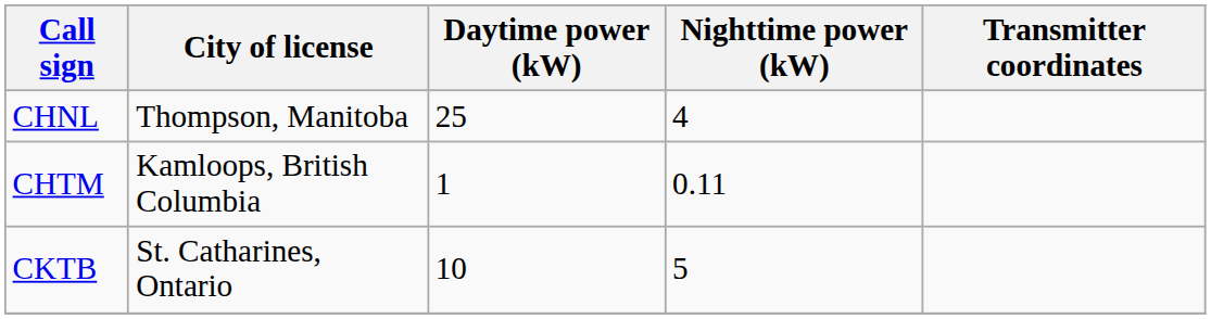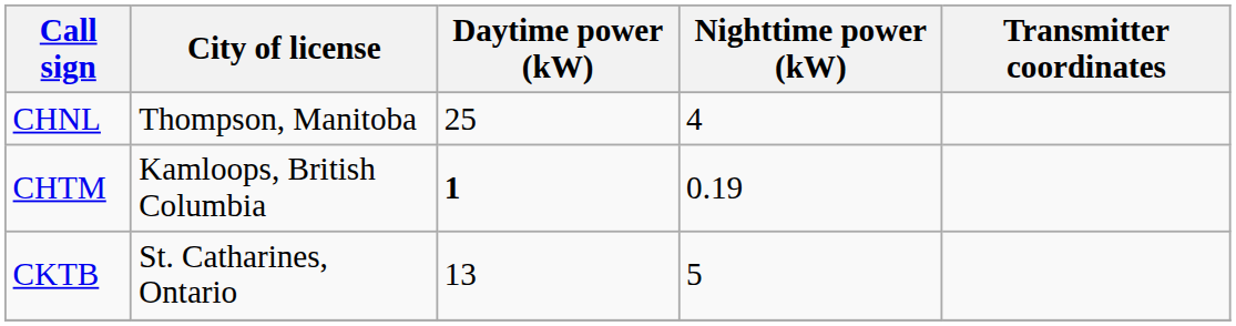 <table class="wikitable sortable">
 <tr>
 <th><a href='#'>Call sign</a></th>
 <th>City of license</th>
 <th>Daytime power (kW)</th>
 <th>Nighttime power (kW)</th>
 <th>Transmitter coordinates</th>
 </tr>
 <tr>
 <td><a href='#'>CHNL</a></td>
 <td>Thompson, Manitoba</td>
 <td>25</td>
 <td>4</td>
 <td></td>
 </tr>
 <tr>
 <td><a href='#'>CHTM</a></td>
 <td>Kamloops, British Columbia</td>
-<td>1</td>
-<td>0.11</td>
+<td><strong>1</strong></td>
+<td>0.19</td>
 <td></td>
 </tr>
 <tr>
 <td><a href='#'>CKTB</a></td>
 <td>St. Catharines, Ontario</td>
-<td>10</td>
+<td>13</td>
 <td>5</td>
 <td></td>
 </tr>
 <tr>
 </tr>
 </table>
